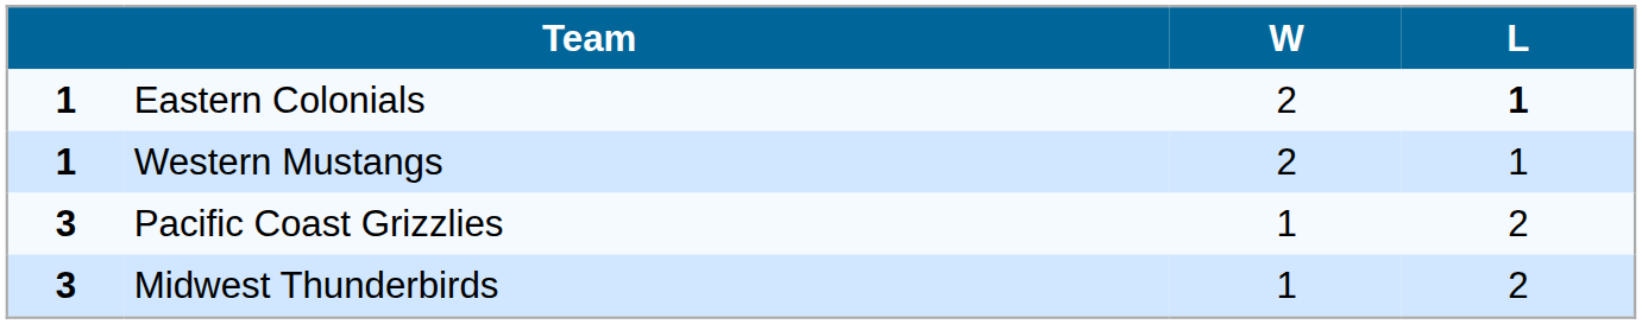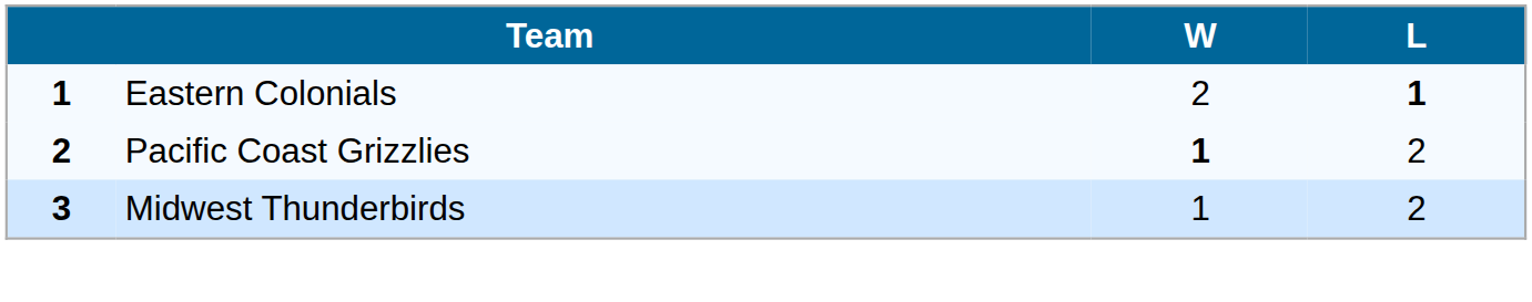 <table align=center cellpadding="4" cellspacing="0" style="background: #f9f9f9; border: 1px #aaa solid; border-collapse: collapse; font-size: 90%;" width=50%>
 <tr align=center bgcolor=#006699 style="color:white;">
 <th width=25% colspan=2>Team</th>
 <th width=5%>W</th>
 <th width=5%>L</th>
 </tr>
 <tr align=center bgcolor=#F5FAFF>
 <td><strong>1</strong></td>
 <td align=left>Eastern Colonials</td>
 <td>2</td>
 <td><strong>1</strong></td>
 </tr>
-<tr align=center bgcolor=#D0E7FF>
+<tr align=center bgcolor=#F5FAFF>
+<td><strong>2</strong></td>
+<td align=left>Pacific Coast Grizzlies</td>
 <td><strong>1</strong></td>
-<td align=left>Western Mustangs</td>
-<td>2</td>
-<td>1</td>
-</tr>
-<tr align=center bgcolor=#F5FAFF>
-<td><strong>3</strong></td>
-<td align=left>Pacific Coast Grizzlies</td>
-<td>1</td>
 <td>2</td>
 </tr>
 <tr align=center bgcolor=#D0E7FF>
 <td><strong>3</strong></td>
 <td align=left>Midwest Thunderbirds</td>
 <td>1</td>
 <td>2</td>
 </tr>
 <tr align=center bgcolor=#F5FAFF>
 </tr>
 </table>
